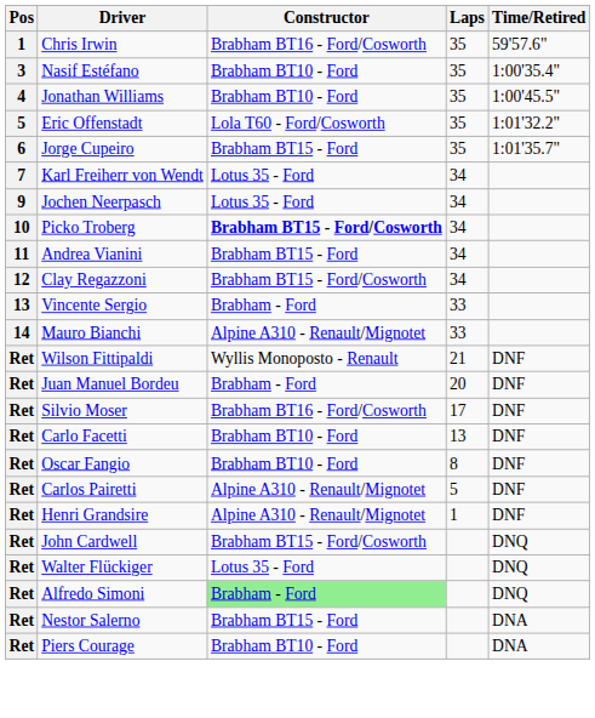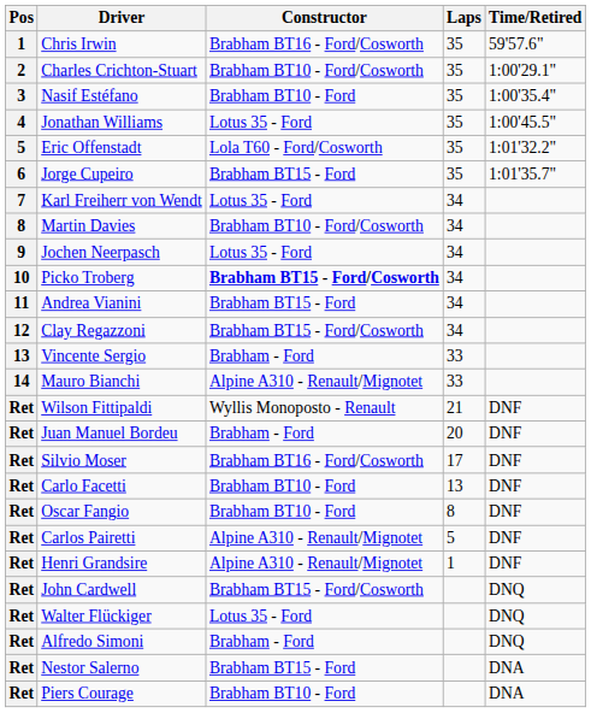 <table class="wikitable">
 <tr>
 <th>Pos</th>
 <th>Driver</th>
 <th>Constructor</th>
 <th>Laps</th>
 <th>Time/Retired</th>
 </tr>
 <tr>
 <th>1</th>
 <td> <a href='#'>Chris Irwin</a></td>
 <td><a href='#'>Brabham BT16</a> - <a href='#'>Ford</a>/<a href='#'>Cosworth</a></td>
 <td>35</td>
 <td>59'57.6"</td>
 </tr>
 <tr>
+<th>2</th>
+<td> <a href='#'>Charles Crichton-Stuart</a></td>
+<td><a href='#'>Brabham BT10</a> - <a href='#'>Ford</a>/<a href='#'>Cosworth</a></td>
+<td>35</td>
+<td>1:00'29.1"</td>
+</tr>
+<tr>
 <th>3</th>
 <td> <a href='#'>Nasif Estéfano</a></td>
 <td><a href='#'>Brabham BT10</a> - <a href='#'>Ford</a></td>
 <td>35</td>
 <td>1:00'35.4"</td>
 </tr>
 <tr>
 <th>4</th>
 <td> <a href='#'>Jonathan Williams</a></td>
-<td><a href='#'>Brabham BT10</a> - <a href='#'>Ford</a></td>
+<td><a href='#'>Lotus 35</a> - <a href='#'>Ford</a></td>
 <td>35</td>
 <td>1:00'45.5"</td>
 </tr>
 <tr>
 <th>5</th>
 <td> <a href='#'>Eric Offenstadt</a></td>
 <td><a href='#'>Lola T60</a> - <a href='#'>Ford</a>/<a href='#'>Cosworth</a></td>
 <td>35</td>
 <td>1:01'32.2"</td>
 </tr>
 <tr>
 <th>6</th>
 <td> <a href='#'>Jorge Cupeiro</a></td>
 <td><a href='#'>Brabham BT15</a> - <a href='#'>Ford</a></td>
 <td>35</td>
 <td>1:01'35.7"</td>
 </tr>
 <tr>
 <th>7</th>
 <td> <a href='#'>Karl Freiherr von Wendt</a></td>
 <td><a href='#'>Lotus 35</a> - <a href='#'>Ford</a></td>
+<td>34</td>
+<td></td>
+</tr>
+<tr>
+<th>8</th>
+<td> <a href='#'>Martin Davies</a></td>
+<td><a href='#'>Brabham BT10</a> - <a href='#'>Ford</a>/<a href='#'>Cosworth</a></td>
 <td>34</td>
 <td></td>
 </tr>
 <tr>
 <th>9</th>
 <td> <a href='#'>Jochen Neerpasch</a></td>
 <td><a href='#'>Lotus 35</a> - <a href='#'>Ford</a></td>
 <td>34</td>
 <td></td>
 </tr>
 <tr>
 <th>10</th>
 <td> <a href='#'>Picko Troberg</a></td>
 <td><strong><a href='#'>Brabham BT15</a> - <a href='#'>Ford</a>/<a href='#'>Cosworth</a></strong></td>
 <td>34</td>
 <td></td>
 </tr>
 <tr>
 <th>11</th>
 <td> <a href='#'>Andrea Vianini</a></td>
 <td><a href='#'>Brabham BT15</a> - <a href='#'>Ford</a></td>
 <td>34</td>
 <td></td>
 </tr>
 <tr>
 <th>12</th>
 <td> <a href='#'>Clay Regazzoni</a></td>
 <td><a href='#'>Brabham BT15</a> - <a href='#'>Ford</a>/<a href='#'>Cosworth</a></td>
 <td>34</td>
 <td></td>
 </tr>
 <tr>
 <th>13</th>
 <td> <a href='#'>Vincente Sergio</a></td>
 <td><a href='#'>Brabham</a> - <a href='#'>Ford</a></td>
 <td>33</td>
 <td></td>
 </tr>
 <tr>
 <th>14</th>
 <td> <a href='#'>Mauro Bianchi</a></td>
 <td><a href='#'>Alpine A310</a> - <a href='#'>Renault</a>/<a href='#'>Mignotet</a></td>
 <td>33</td>
 <td></td>
 </tr>
 <tr>
 <th>Ret</th>
 <td> <a href='#'>Wilson Fittipaldi</a></td>
 <td>Wyllis Monoposto - <a href='#'>Renault</a></td>
 <td>21</td>
 <td>DNF</td>
 </tr>
 <tr>
 <th>Ret</th>
 <td> <a href='#'>Juan Manuel Bordeu</a></td>
 <td><a href='#'>Brabham</a> - <a href='#'>Ford</a></td>
 <td>20</td>
 <td>DNF</td>
 </tr>
 <tr>
 <th>Ret</th>
 <td> <a href='#'>Silvio Moser</a></td>
 <td><a href='#'>Brabham BT16</a> - <a href='#'>Ford</a>/<a href='#'>Cosworth</a></td>
 <td>17</td>
 <td>DNF</td>
 </tr>
 <tr>
 <th>Ret</th>
 <td> <a href='#'>Carlo Facetti</a></td>
 <td><a href='#'>Brabham BT10</a> - <a href='#'>Ford</a></td>
 <td>13</td>
 <td>DNF</td>
 </tr>
 <tr>
 <th>Ret</th>
 <td> <a href='#'>Oscar Fangio</a></td>
 <td><a href='#'>Brabham BT10</a> - <a href='#'>Ford</a></td>
 <td>8</td>
 <td>DNF</td>
 </tr>
 <tr>
 <th>Ret</th>
 <td> <a href='#'>Carlos Pairetti</a></td>
 <td><a href='#'>Alpine A310</a> - <a href='#'>Renault</a>/<a href='#'>Mignotet</a></td>
 <td>5</td>
 <td>DNF</td>
 </tr>
 <tr>
 <th>Ret</th>
 <td> <a href='#'>Henri Grandsire</a></td>
 <td><a href='#'>Alpine A310</a> - <a href='#'>Renault</a>/<a href='#'>Mignotet</a></td>
 <td>1</td>
 <td>DNF</td>
 </tr>
 <tr>
 <th>Ret</th>
 <td> <a href='#'>John Cardwell</a></td>
 <td><a href='#'>Brabham BT15</a> - <a href='#'>Ford</a>/<a href='#'>Cosworth</a></td>
 <td></td>
 <td>DNQ</td>
 </tr>
 <tr>
 <th>Ret</th>
 <td> <a href='#'>Walter Flückiger</a></td>
 <td><a href='#'>Lotus 35</a> - <a href='#'>Ford</a></td>
 <td></td>
 <td>DNQ</td>
 </tr>
 <tr>
 <th>Ret</th>
 <td> <a href='#'>Alfredo Simoni</a></td>
-<td style="background: lightgreen;"><a href='#'>Brabham</a> - <a href='#'>Ford</a></td>
+<td><a href='#'>Brabham</a> - <a href='#'>Ford</a></td>
 <td></td>
 <td>DNQ</td>
 </tr>
 <tr>
 <th>Ret</th>
 <td> <a href='#'>Nestor Salerno</a></td>
 <td><a href='#'>Brabham BT15</a> - <a href='#'>Ford</a></td>
 <td></td>
 <td>DNA</td>
 </tr>
 <tr>
 <th>Ret</th>
 <td> <a href='#'>Piers Courage</a></td>
 <td><a href='#'>Brabham BT10</a> - <a href='#'>Ford</a></td>
 <td></td>
 <td>DNA</td>
 </tr>
 </table>
